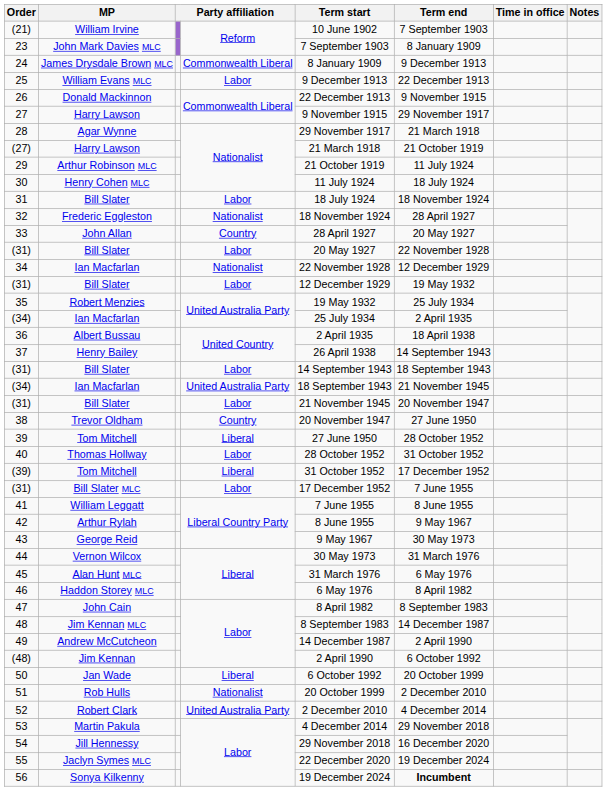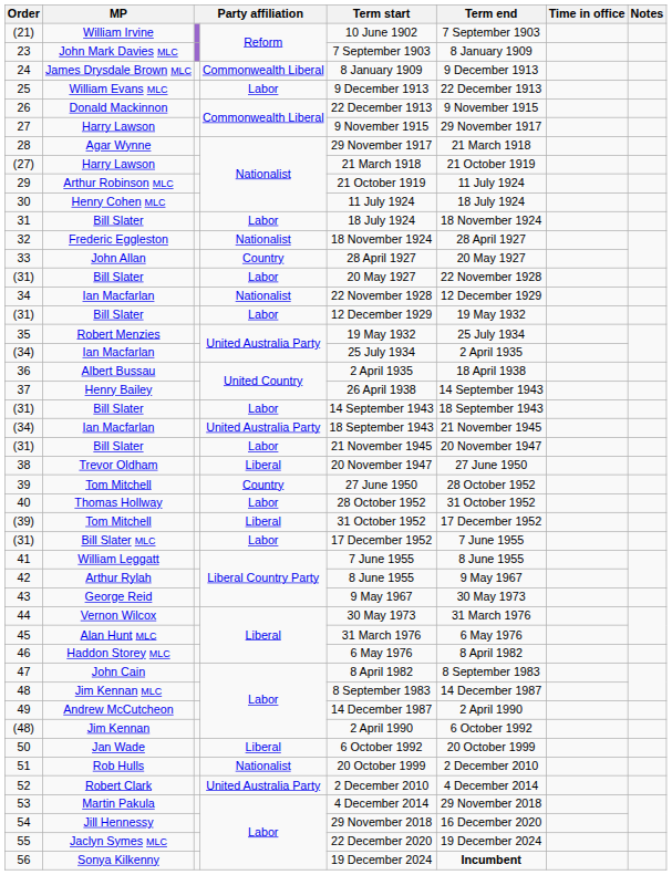 <table class="wikitable sortable" style="text-align:center">
 <tr>
 <th>Order</th>
 <th>MP</th>
 <th colspan="2">Party affiliation</th>
 <th>Term start</th>
 <th>Term end</th>
 <th>Time in office</th>
 <th>Notes</th>
 </tr>
 <tr>
 <td>(21)</td>
 <td><a href='#'>William Irvine</a> </td>
 <td style="background:#9966CC"></td>
 <td rowspan="2"><a href='#'>Reform</a></td>
 <td>10 June 1902</td>
 <td>7 September 1903</td>
 <td></td>
 <td></td>
 </tr>
 <tr>
 <td>23</td>
 <td><a href='#'>John Mark Davies</a> <a href='#'><small>MLC</small></a></td>
 <td style="background:#9966CC"></td>
 <td>7 September 1903</td>
 <td>8 January 1909</td>
 <td></td>
 <td></td>
 </tr>
 <tr>
 <td>24</td>
 <td><a href='#'>James Drysdale Brown</a> <a href='#'><small>MLC</small></a></td>
 <td></td>
 <td><a href='#'>Commonwealth Liberal</a></td>
 <td>8 January 1909</td>
 <td>9 December 1913</td>
 <td></td>
 <td></td>
 </tr>
 <tr>
 <td>25</td>
 <td><a href='#'>William Evans</a> <a href='#'><small>MLC</small></a></td>
 <td></td>
 <td><a href='#'>Labor</a></td>
 <td>9 December 1913</td>
 <td>22 December 1913</td>
 <td></td>
 <td></td>
 </tr>
 <tr>
 <td>26</td>
 <td><a href='#'>Donald Mackinnon</a> </td>
 <td></td>
 <td rowspan="2"><a href='#'>Commonwealth Liberal</a></td>
 <td>22 December 1913</td>
 <td>9 November 1915</td>
 <td></td>
 <td></td>
 </tr>
 <tr>
 <td>27</td>
 <td><a href='#'>Harry Lawson</a> </td>
 <td></td>
 <td>9 November 1915</td>
 <td>29 November 1917</td>
 <td></td>
 <td></td>
 </tr>
 <tr>
 <td>28</td>
 <td><a href='#'>Agar Wynne</a> </td>
 <td></td>
 <td rowspan="4"><a href='#'> Nationalist</a></td>
 <td>29 November 1917</td>
 <td>21 March 1918</td>
 <td></td>
 <td></td>
 </tr>
 <tr>
 <td>(27)</td>
 <td><a href='#'>Harry Lawson</a> </td>
 <td></td>
 <td>21 March 1918</td>
 <td>21 October 1919</td>
 <td></td>
 <td></td>
 </tr>
 <tr>
 <td>29</td>
 <td><a href='#'>Arthur Robinson</a> <a href='#'><small>MLC</small></a></td>
 <td></td>
 <td>21 October 1919</td>
 <td>11 July 1924</td>
 <td></td>
 <td></td>
 </tr>
 <tr>
 <td>30</td>
 <td><a href='#'>Henry Cohen</a> <a href='#'><small>MLC</small></a></td>
 <td></td>
 <td>11 July 1924</td>
 <td>18 July 1924</td>
 <td></td>
 <td></td>
 </tr>
 <tr>
 <td>31</td>
 <td><a href='#'>Bill Slater</a> </td>
 <td></td>
 <td><a href='#'>Labor</a></td>
 <td>18 July 1924</td>
 <td>18 November 1924</td>
 <td></td>
 <td></td>
 </tr>
 <tr>
 <td>32</td>
 <td><a href='#'>Frederic Eggleston</a> </td>
 <td></td>
 <td><a href='#'> Nationalist</a></td>
 <td>18 November 1924</td>
 <td>28 April 1927</td>
 <td></td>
 <td rowspan="2"></td>
 </tr>
 <tr>
 <td>33</td>
 <td><a href='#'>John Allan</a> </td>
 <td></td>
 <td><a href='#'>Country</a></td>
 <td>28 April 1927</td>
 <td>20 May 1927</td>
 <td></td>
 </tr>
 <tr>
 <td>(31)</td>
 <td><a href='#'>Bill Slater</a> </td>
 <td></td>
 <td><a href='#'>Labor</a></td>
 <td>20 May 1927</td>
 <td>22 November 1928</td>
 <td></td>
 <td></td>
 </tr>
 <tr>
 <td>34</td>
 <td><a href='#'>Ian Macfarlan</a> </td>
 <td></td>
 <td><a href='#'> Nationalist</a></td>
 <td>22 November 1928</td>
 <td>12 December 1929</td>
 <td></td>
 <td></td>
 </tr>
 <tr>
 <td>(31)</td>
 <td><a href='#'>Bill Slater</a> </td>
 <td></td>
 <td><a href='#'>Labor</a></td>
 <td>12 December 1929</td>
 <td>19 May 1932</td>
 <td></td>
 <td></td>
 </tr>
 <tr>
 <td>35</td>
 <td><a href='#'>Robert Menzies</a> </td>
 <td></td>
 <td rowspan="2"><a href='#'>United Australia Party</a></td>
 <td>19 May 1932</td>
 <td>25 July 1934</td>
 <td></td>
 <td rowspan="2"></td>
 </tr>
 <tr>
 <td>(34)</td>
 <td><a href='#'>Ian Macfarlan</a> </td>
 <td></td>
 <td>25 July 1934</td>
 <td>2 April 1935</td>
 <td></td>
 </tr>
 <tr>
 <td>36</td>
 <td><a href='#'>Albert Bussau</a> </td>
 <td></td>
 <td rowspan="2"><a href='#'>United Country</a></td>
 <td>2 April 1935</td>
 <td>18 April 1938</td>
 <td></td>
 <td></td>
 </tr>
 <tr>
 <td>37</td>
 <td><a href='#'>Henry Bailey</a> </td>
 <td></td>
 <td>26 April 1938</td>
 <td>14 September 1943</td>
 <td></td>
 <td></td>
 </tr>
 <tr>
 <td>(31)</td>
 <td><a href='#'>Bill Slater</a> </td>
 <td></td>
 <td><a href='#'>Labor</a></td>
 <td>14 September 1943</td>
 <td>18 September 1943</td>
 <td></td>
 <td></td>
 </tr>
 <tr>
 <td>(34)</td>
 <td><a href='#'>Ian Macfarlan</a> </td>
 <td></td>
 <td><a href='#'>United Australia Party</a></td>
 <td>18 September 1943</td>
 <td>21 November 1945</td>
 <td></td>
 <td></td>
 </tr>
 <tr>
 <td>(31)</td>
 <td><a href='#'>Bill Slater</a> </td>
 <td></td>
 <td><a href='#'>Labor</a></td>
 <td>21 November 1945</td>
 <td>20 November 1947</td>
 <td></td>
 <td></td>
 </tr>
 <tr>
 <td>38</td>
 <td><a href='#'>Trevor Oldham</a> </td>
 <td></td>
-<td><a href='#'>Country</a></td>
+<td><a href='#'>Liberal</a></td>
 <td>20 November 1947</td>
 <td>27 June 1950</td>
 <td></td>
 <td></td>
 </tr>
 <tr>
 <td>39</td>
 <td><a href='#'>Tom Mitchell</a> </td>
 <td></td>
-<td><a href='#'>Liberal</a></td>
+<td><a href='#'>Country</a></td>
 <td>27 June 1950</td>
 <td>28 October 1952</td>
 <td></td>
 <td></td>
 </tr>
 <tr>
 <td>40</td>
 <td><a href='#'>Thomas Hollway</a> </td>
 <td></td>
 <td><a href='#'>Labor</a></td>
 <td>28 October 1952</td>
 <td>31 October 1952</td>
 <td></td>
 <td></td>
 </tr>
 <tr>
 <td>(39)</td>
 <td><a href='#'>Tom Mitchell</a> </td>
 <td></td>
 <td><a href='#'>Liberal</a></td>
 <td>31 October 1952</td>
 <td>17 December 1952</td>
 <td></td>
 <td></td>
 </tr>
 <tr>
 <td>(31)</td>
 <td><a href='#'>Bill Slater</a> <a href='#'><small>MLC</small></a></td>
 <td></td>
 <td><a href='#'>Labor</a></td>
 <td>17 December 1952</td>
 <td>7 June 1955</td>
 <td></td>
 <td></td>
 </tr>
 <tr>
 <td>41</td>
 <td><a href='#'>William Leggatt</a> </td>
 <td></td>
 <td rowspan="3"><a href='#'>Liberal Country Party</a></td>
 <td>7 June 1955</td>
 <td>8 June 1955</td>
 <td></td>
 <td rowspan="2"></td>
 </tr>
 <tr>
 <td>42</td>
 <td><a href='#'>Arthur Rylah</a> </td>
 <td></td>
 <td>8 June 1955</td>
 <td>9 May 1967</td>
 <td></td>
 </tr>
 <tr>
 <td>43</td>
 <td><a href='#'>George Reid</a> </td>
 <td></td>
 <td>9 May 1967</td>
 <td>30 May 1973</td>
 <td></td>
 <td></td>
 </tr>
 <tr>
 <td>44</td>
 <td><a href='#'>Vernon Wilcox</a> </td>
 <td></td>
 <td rowspan="3"><a href='#'>Liberal</a></td>
 <td>30 May 1973</td>
 <td>31 March 1976</td>
 <td></td>
 <td rowspan="2"></td>
 </tr>
 <tr>
 <td>45</td>
 <td><a href='#'>Alan Hunt</a> <a href='#'><small>MLC</small></a></td>
 <td></td>
 <td>31 March 1976</td>
 <td>6 May 1976</td>
 <td></td>
 </tr>
 <tr>
 <td>46</td>
 <td><a href='#'>Haddon Storey</a> <a href='#'><small>MLC</small></a></td>
 <td></td>
 <td>6 May 1976</td>
 <td>8 April 1982</td>
 <td></td>
 <td></td>
 </tr>
 <tr>
 <td>47</td>
 <td><a href='#'>John Cain</a> </td>
 <td></td>
 <td rowspan="4"><a href='#'>Labor</a></td>
 <td>8 April 1982</td>
 <td>8 September 1983</td>
 <td></td>
 <td rowspan="2"></td>
 </tr>
 <tr>
 <td>48</td>
 <td><a href='#'>Jim Kennan</a> <a href='#'><small>MLC</small></a></td>
 <td></td>
 <td>8 September 1983</td>
 <td>14 December 1987</td>
 <td></td>
 </tr>
 <tr>
 <td>49</td>
 <td><a href='#'>Andrew McCutcheon</a> </td>
 <td></td>
 <td>14 December 1987</td>
 <td>2 April 1990</td>
 <td></td>
 <td></td>
 </tr>
 <tr>
 <td>(48)</td>
 <td><a href='#'>Jim Kennan</a> </td>
 <td></td>
 <td>2 April 1990</td>
 <td>6 October 1992</td>
 <td></td>
 <td></td>
 </tr>
 <tr>
 <td>50</td>
 <td><a href='#'>Jan Wade</a> </td>
 <td></td>
 <td><a href='#'>Liberal</a></td>
 <td>6 October 1992</td>
 <td>20 October 1999</td>
 <td></td>
 <td></td>
 </tr>
 <tr>
 <td>51</td>
 <td><a href='#'>Rob Hulls</a> </td>
 <td></td>
 <td><a href='#'> Nationalist</a></td>
 <td>20 October 1999</td>
 <td>2 December 2010</td>
 <td></td>
 <td></td>
 </tr>
 <tr>
 <td>52</td>
 <td><a href='#'>Robert Clark</a> </td>
 <td></td>
 <td><a href='#'>United Australia Party</a></td>
 <td>2 December 2010</td>
 <td>4 December 2014</td>
 <td></td>
 <td></td>
 </tr>
 <tr>
 <td>53</td>
 <td><a href='#'>Martin Pakula</a> </td>
 <td></td>
 <td rowspan="4"><a href='#'>Labor</a></td>
 <td>4 December 2014</td>
 <td>29 November 2018</td>
 <td></td>
 <td rowspan="2"></td>
 </tr>
 <tr>
 <td>54</td>
 <td><a href='#'>Jill Hennessy</a> </td>
 <td></td>
 <td>29 November 2018</td>
 <td>16 December 2020</td>
 <td></td>
 </tr>
 <tr>
 <td>55</td>
 <td><a href='#'>Jaclyn Symes</a> <a href='#'><small>MLC</small></a></td>
 <td></td>
 <td>22 December 2020</td>
 <td>19 December 2024</td>
 <td></td>
 <td></td>
 </tr>
 <tr>
 <td>56</td>
 <td><a href='#'>Sonya Kilkenny</a> </td>
 <td></td>
 <td>19 December 2024</td>
 <td><strong>Incumbent</strong></td>
 <td></td>
 <td></td>
 </tr>
 </table>
